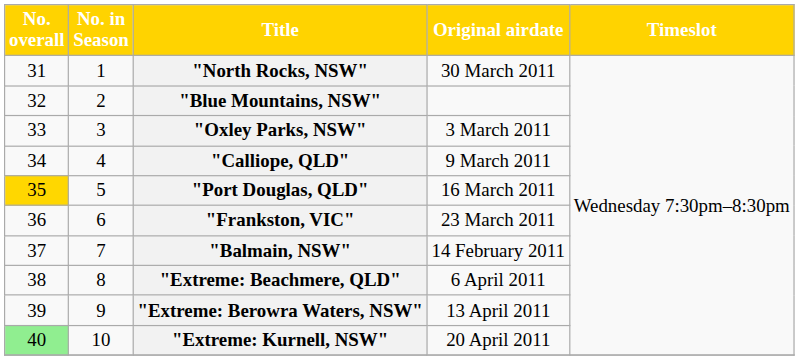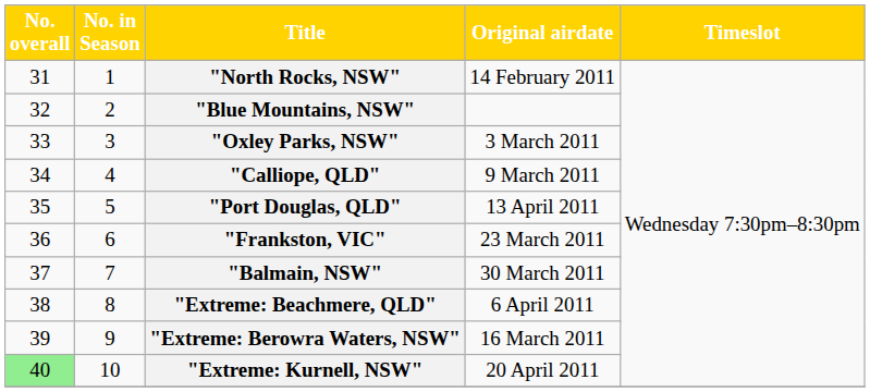 <table class="wikitable" style="text-align:center;">
 <tr>
 <th scope="col" style="background:#FFD300; color:white;">No. <br>overall</th>
 <th scope="col" style="background:#FFD300; color:white;">No. in<br> Season</th>
 <th scope="col" style="background:#FFD300; color:white;">Title</th>
 <th scope="col" style="background:#FFD300; color:white;">Original airdate</th>
 <th scope="row" style="background:#FFD300; color:white;">Timeslot</th>
 </tr>
 <tr>
 <td>31</td>
 <td>1</td>
 <th>"North Rocks, NSW"</th>
-<td>30 March 2011</td>
+<td>14 February 2011</td>
 <td rowspan="10">Wednesday 7:30pm–8:30pm</td>
 </tr>
 <tr>
 <td>32</td>
 <td>2</td>
 <th>"Blue Mountains, NSW"</th>
 <td></td>
 </tr>
 <tr>
 <td>33</td>
 <td>3</td>
 <th>"Oxley Parks, NSW"</th>
 <td>3 March 2011</td>
 </tr>
 <tr>
 <td>34</td>
 <td>4</td>
 <th>"Calliope, QLD"</th>
 <td>9 March 2011</td>
 </tr>
 <tr>
-<td style="background: gold;">35</td>
+<td>35</td>
 <td>5</td>
 <th>"Port Douglas, QLD"</th>
-<td>16 March 2011</td>
+<td>13 April 2011</td>
 </tr>
 <tr>
 <td>36</td>
 <td>6</td>
 <th>"Frankston, VIC"</th>
 <td>23 March 2011</td>
 </tr>
 <tr>
 <td>37</td>
 <td>7</td>
 <th>"Balmain, NSW"</th>
-<td>14 February 2011</td>
+<td>30 March 2011</td>
 </tr>
 <tr>
 <td>38</td>
 <td>8</td>
 <th>"Extreme: Beachmere, QLD"</th>
 <td>6 April 2011</td>
 </tr>
 <tr>
 <td>39</td>
 <td>9</td>
 <th>"Extreme: Berowra Waters, NSW"</th>
-<td>13 April 2011</td>
+<td>16 March 2011</td>
 </tr>
 <tr>
 <td style="background: lightgreen;">40</td>
 <td>10</td>
 <th>"Extreme: Kurnell, NSW"</th>
 <td>20 April 2011</td>
 </tr>
 <tr>
 </tr>
 </table>
